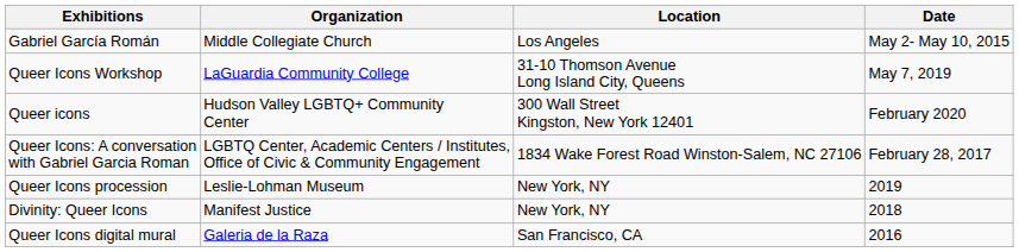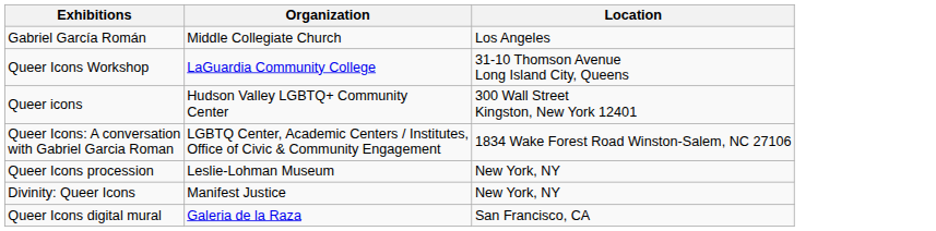 <table class="wikitable">
 <tr>
 <th>Exhibitions</th>
 <th>Organization</th>
 <th>Location</th>
-<th>Date</th>
 </tr>
 <tr>
 <td>Gabriel García Román</td>
 <td>Middle Collegiate Church</td>
 <td>Los Angeles</td>
-<td>May 2- May 10, 2015</td>
 </tr>
 <tr>
 <td>Queer Icons Workshop</td>
 <td><a href='#'>LaGuardia Community College</a></td>
 <td>31-10 Thomson Avenue<br>Long Island City, Queens</td>
-<td>May 7, 2019</td>
 </tr>
 <tr>
 <td>Queer icons</td>
 <td>Hudson Valley LGBTQ+ Community<br>Center</td>
 <td>300 Wall Street<br>Kingston, New York 12401</td>
-<td>February 2020</td>
 </tr>
 <tr>
 <td>Queer Icons: A conversation<br>with Gabriel Garcia Roman</td>
 <td>LGBTQ Center, Academic Centers / Institutes,<br>Office of Civic & Community Engagement</td>
 <td>1834 Wake Forest Road Winston-Salem, NC 27106</td>
-<td>February 28, 2017</td>
 </tr>
 <tr>
 <td>Queer Icons procession</td>
 <td>Leslie-Lohman Museum</td>
 <td>New York, NY</td>
-<td>2019</td>
 </tr>
 <tr>
 <td>Divinity: Queer Icons</td>
 <td>Manifest Justice</td>
 <td>New York, NY</td>
-<td>2018</td>
 </tr>
 <tr>
 <td>Queer Icons digital mural</td>
 <td><a href='#'>Galeria de la Raza</a></td>
 <td>San Francisco, CA</td>
-<td>2016</td>
 </tr>
 </table>
